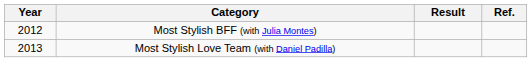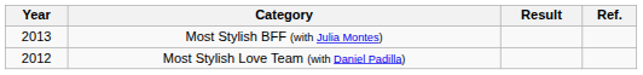 <table class="wikitable sortable"  style="text-align:center; width:60%;">
 <tr>
 <th>Year</th>
 <th>Category</th>
 <th>Result</th>
 <th>Ref.</th>
 </tr>
 <tr>
-<td>2012</td>
+<td>2013</td>
 <td>Most Stylish BFF <small>(with <a href='#'>Julia Montes</a>)</small></td>
 <td></td>
 <td></td>
 </tr>
 <tr>
-<td>2013</td>
+<td>2012</td>
 <td>Most Stylish Love Team <small>(with <a href='#'>Daniel Padilla</a>)</small></td>
 <td></td>
 <td></td>
 </tr>
 </table>
